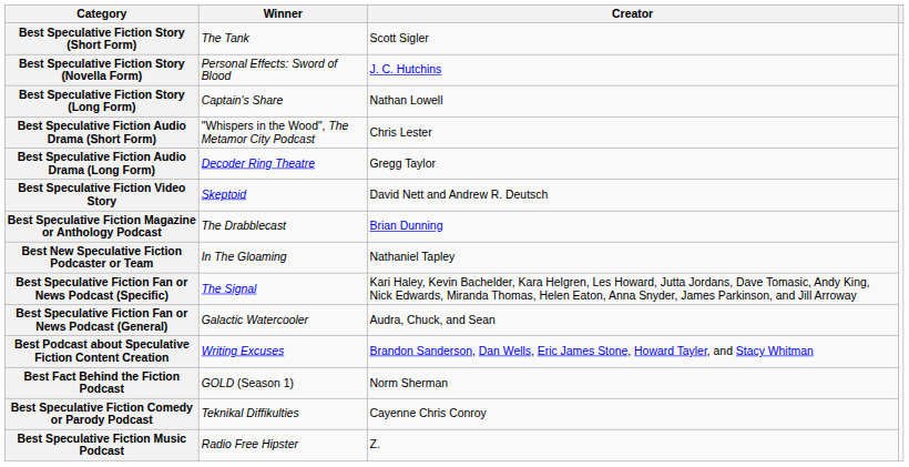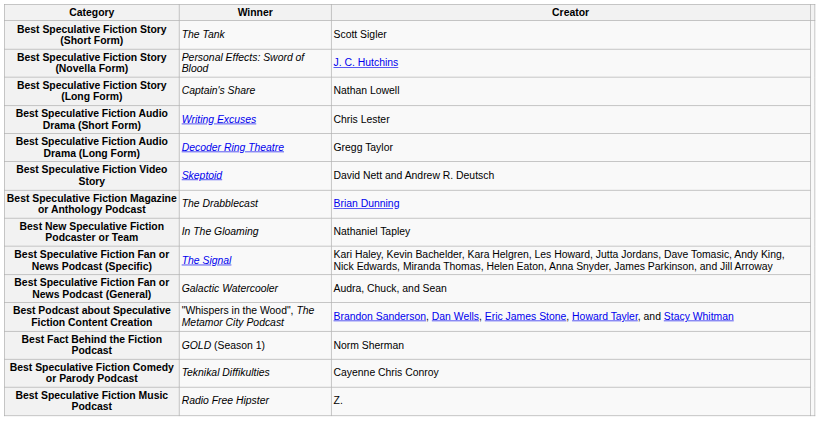 <table class="wikitable sortable">
 <tr>
 <th>Category</th>
 <th>Winner</th>
 <th>Creator</th>
 <th></th>
 </tr>
 <tr>
 <th>Best Speculative Fiction Story (Short Form)</th>
 <td><em>The Tank</em></td>
 <td>Scott Sigler</td>
 <td rowspan="14"></td>
 </tr>
 <tr>
 <th>Best Speculative Fiction Story (Novella Form)</th>
 <td><em>Personal Effects: Sword of Blood</em></td>
 <td><a href='#'>J. C. Hutchins</a></td>
 </tr>
 <tr>
 <th>Best Speculative Fiction Story (Long Form)</th>
 <td><em>Captain's Share</em></td>
 <td>Nathan Lowell</td>
 </tr>
 <tr>
 <th>Best Speculative Fiction Audio Drama (Short Form)</th>
-<td>"Whispers in the Wood", <em>The Metamor City Podcast</em></td>
+<td><em><a href='#'>Writing Excuses</a></em></td>
 <td>Chris Lester</td>
 </tr>
 <tr>
 <th>Best Speculative Fiction Audio Drama (Long Form)</th>
 <td><em><a href='#'>Decoder Ring Theatre</a></em></td>
 <td>Gregg Taylor</td>
 </tr>
 <tr>
 <th>Best Speculative Fiction Video Story</th>
 <td><em><a href='#'>Skeptoid</a></em></td>
 <td>David Nett and Andrew R. Deutsch</td>
 </tr>
 <tr>
 <th>Best Speculative Fiction Magazine or Anthology Podcast</th>
 <td><em>The Drabblecast</em></td>
 <td><a href='#'>Brian Dunning</a></td>
 </tr>
 <tr>
 <th>Best New Speculative Fiction Podcaster or Team</th>
 <td><em>In The Gloaming</em></td>
 <td>Nathaniel Tapley</td>
 </tr>
 <tr>
 <th>Best Speculative Fiction Fan or News Podcast (Specific)</th>
 <td><a href='#'><em>The Signal</em></a></td>
 <td>Kari Haley, Kevin Bachelder, Kara Helgren, Les Howard, Jutta Jordans, Dave Tomasic, Andy King, Nick Edwards, Miranda Thomas, Helen Eaton, Anna Snyder, James Parkinson, and Jill Arroway</td>
 </tr>
 <tr>
 <th>Best Speculative Fiction Fan or News Podcast (General)</th>
 <td><em>Galactic Watercooler</em></td>
 <td>Audra, Chuck, and Sean</td>
 </tr>
 <tr>
 <th>Best Podcast about Speculative Fiction Content Creation</th>
-<td><em><a href='#'>Writing Excuses</a></em></td>
+<td>"Whispers in the Wood", <em>The Metamor City Podcast</em></td>
 <td><a href='#'>Brandon Sanderson</a>, <a href='#'>Dan Wells</a>, <a href='#'>Eric James Stone</a>, <a href='#'>Howard Tayler</a>, and <a href='#'>Stacy Whitman</a></td>
 </tr>
 <tr>
 <th>Best Fact Behind the Fiction Podcast</th>
 <td><em>GOLD</em> (Season 1)</td>
 <td>Norm Sherman</td>
 </tr>
 <tr>
 <th>Best Speculative Fiction Comedy or Parody Podcast</th>
 <td><em>Teknikal Diffikulties</em></td>
 <td>Cayenne Chris Conroy</td>
 </tr>
 <tr>
 <th>Best Speculative Fiction Music Podcast</th>
 <td><em>Radio Free Hipster</em></td>
 <td>Z.</td>
 </tr>
 </table>
